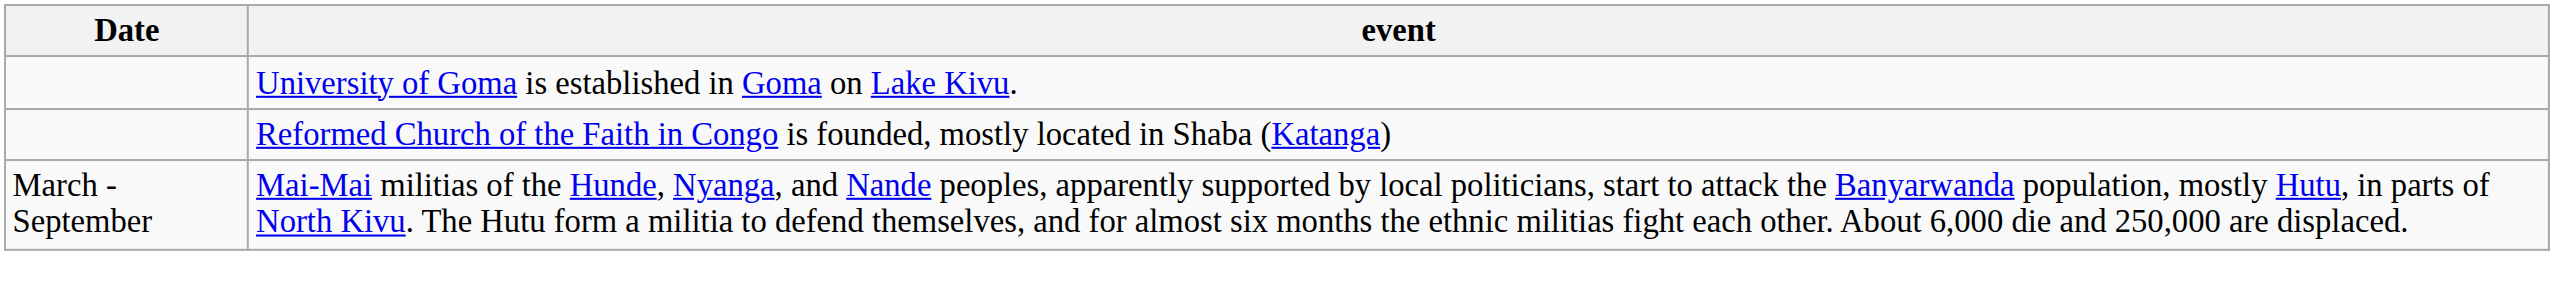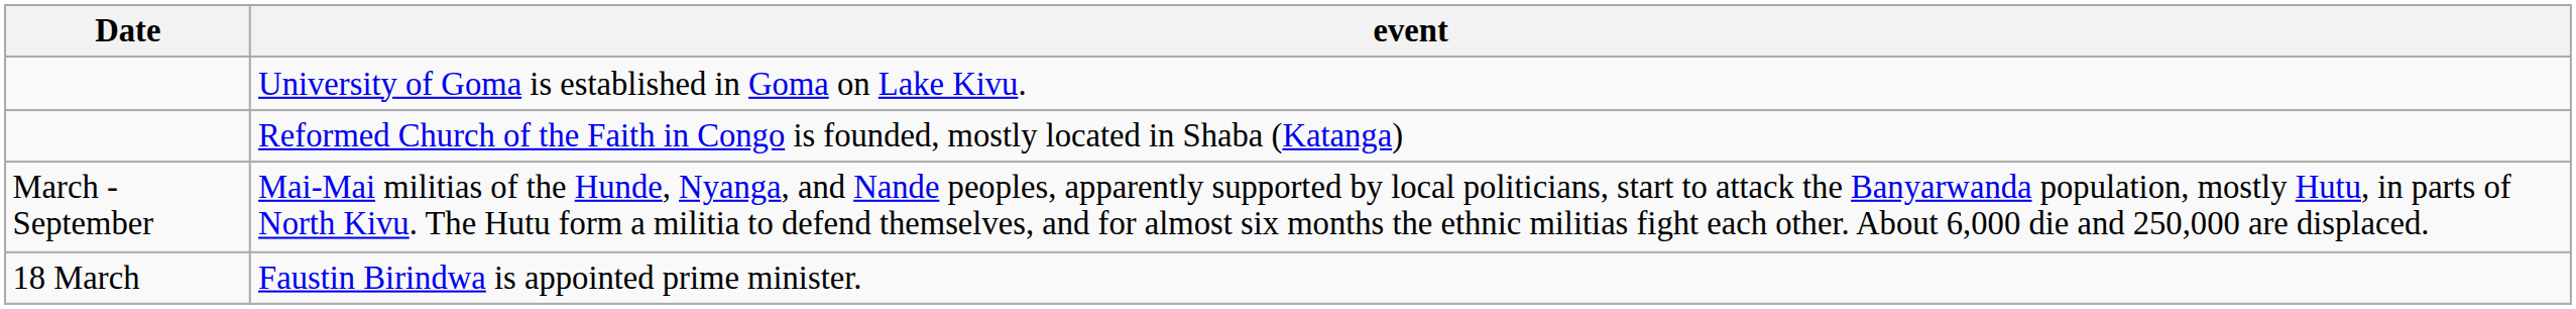 <table class=wikitable>
 <tr>
 <th style="width:7em">Date</th>
 <th>event</th>
 </tr>
 <tr>
 <td></td>
 <td><a href='#'>University of Goma</a> is established in <a href='#'>Goma</a> on <a href='#'>Lake Kivu</a>.</td>
 </tr>
 <tr>
 <td></td>
 <td><a href='#'>Reformed Church of the Faith in Congo</a> is founded, mostly located in Shaba (<a href='#'>Katanga</a>)</td>
 </tr>
 <tr>
 <td>March - September</td>
 <td><a href='#'>Mai-Mai</a> militias of the <a href='#'>Hunde</a>, <a href='#'>Nyanga</a>, and <a href='#'>Nande</a> peoples, apparently supported by local politicians, start to attack the <a href='#'>Banyarwanda</a> population, mostly <a href='#'>Hutu</a>, in parts of <a href='#'>North Kivu</a>. The Hutu form a militia to defend themselves, and for almost six months the ethnic militias fight each other. About 6,000 die and 250,000 are displaced.</td>
 </tr>
+<tr>
+<td>18 March</td>
+<td><a href='#'>Faustin Birindwa</a> is appointed prime minister.</td>
+</tr>
 </table>
